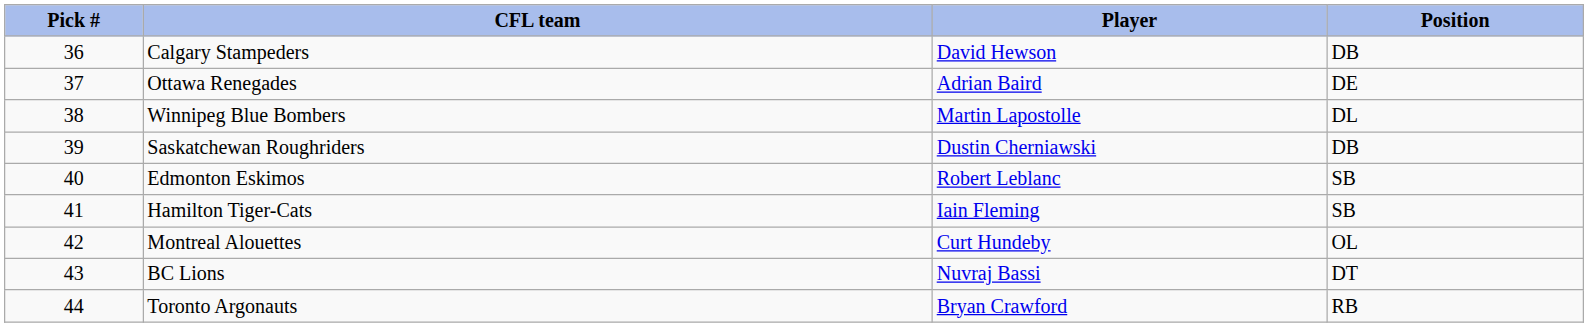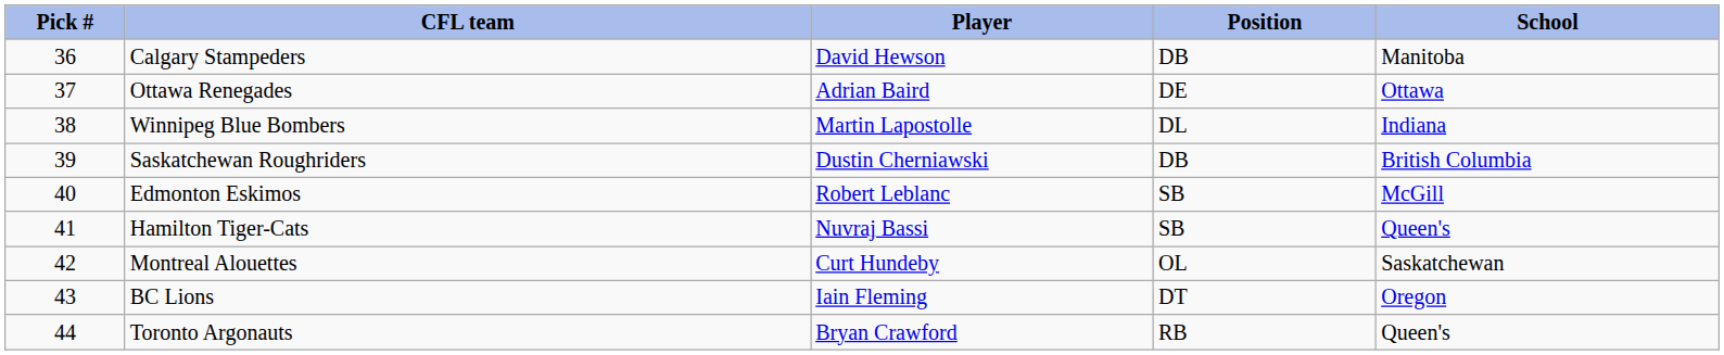 <table class="wikitable" style="width: 100%">
 <tr>
 <th style="background:#A8BDEC;" width=7%>Pick #</th>
 <th width=40% style="background:#A8BDEC;">CFL team</th>
 <th width=20% style="background:#A8BDEC;">Player</th>
 <th width=13% style="background:#A8BDEC;">Position</th>
+<th width=20% style="background:#A8BDEC;">School</th>
 </tr>
 <tr>
 <td align=center>36</td>
 <td>Calgary Stampeders</td>
 <td><a href='#'>David Hewson</a></td>
 <td>DB</td>
+<td>Manitoba</td>
 </tr>
 <tr>
 <td align=center>37</td>
 <td>Ottawa Renegades</td>
 <td><a href='#'>Adrian Baird</a></td>
 <td>DE</td>
+<td><a href='#'>Ottawa</a></td>
 </tr>
 <tr>
 <td align=center>38</td>
 <td>Winnipeg Blue Bombers</td>
 <td><a href='#'>Martin Lapostolle</a></td>
 <td>DL</td>
+<td><a href='#'>Indiana</a></td>
 </tr>
 <tr>
 <td align=center>39</td>
 <td>Saskatchewan Roughriders</td>
 <td><a href='#'>Dustin Cherniawski</a></td>
 <td>DB</td>
+<td><a href='#'>British Columbia</a></td>
 </tr>
 <tr>
 <td align=center>40</td>
 <td>Edmonton Eskimos</td>
 <td><a href='#'>Robert Leblanc</a></td>
 <td>SB</td>
+<td><a href='#'>McGill</a></td>
 </tr>
 <tr>
 <td align=center>41</td>
 <td>Hamilton Tiger-Cats</td>
-<td><a href='#'>Iain Fleming</a></td>
+<td><a href='#'>Nuvraj Bassi</a></td>
 <td>SB</td>
+<td><a href='#'>Queen's</a></td>
 </tr>
 <tr>
 <td align=center>42</td>
 <td>Montreal Alouettes</td>
 <td><a href='#'>Curt Hundeby</a></td>
 <td>OL</td>
+<td>Saskatchewan</td>
 </tr>
 <tr>
 <td align=center>43</td>
 <td>BC Lions</td>
-<td><a href='#'>Nuvraj Bassi</a></td>
+<td><a href='#'>Iain Fleming</a></td>
 <td>DT</td>
+<td><a href='#'>Oregon</a></td>
 </tr>
 <tr>
 <td align=center>44</td>
 <td>Toronto Argonauts</td>
 <td><a href='#'>Bryan Crawford</a></td>
 <td>RB</td>
+<td>Queen's</td>
 </tr>
 </table>
